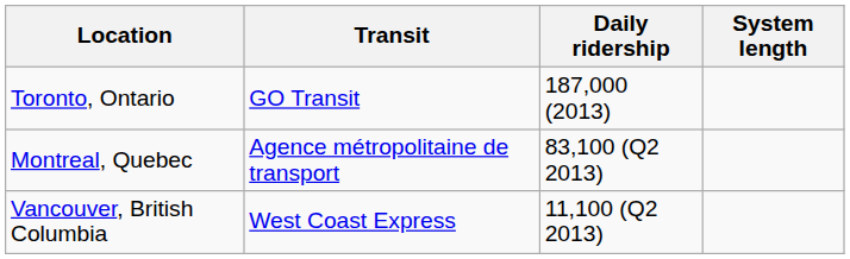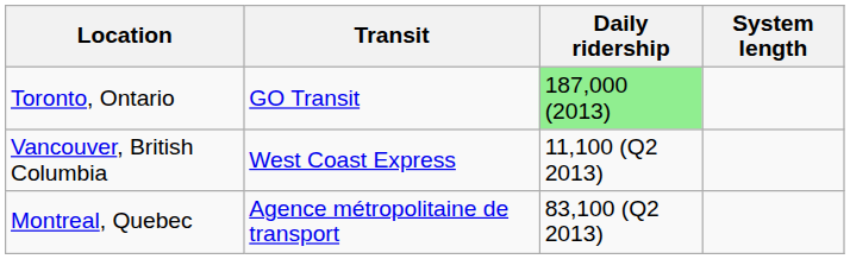 <table class="wikitable" style="margin-left:20px;">
 <tr>
 <th align=left>Location</th>
 <th align=left>Transit</th>
 <th align=left>Daily ridership</th>
 <th align=left>System length</th>
 </tr>
 <tr>
 <td><a href='#'>Toronto</a>, Ontario</td>
 <td><a href='#'>GO Transit</a></td>
-<td>187,000 (2013)</td>
+<td style="background: lightgreen;">187,000 (2013)</td>
+<td></td>
+</tr>
+<tr>
+<td><a href='#'>Vancouver</a>, British Columbia</td>
+<td><a href='#'>West Coast Express</a></td>
+<td>11,100 (Q2 2013)</td>
 <td></td>
 </tr>
 <tr>
 <td><a href='#'>Montreal</a>, Quebec</td>
 <td><a href='#'>Agence métropolitaine de transport</a></td>
 <td>83,100 (Q2 2013)</td>
 <td></td>
 </tr>
-<tr>
-<td><a href='#'>Vancouver</a>, British Columbia</td>
-<td><a href='#'>West Coast Express</a></td>
-<td>11,100 (Q2 2013)</td>
-<td></td>
-</tr>
 </table>
